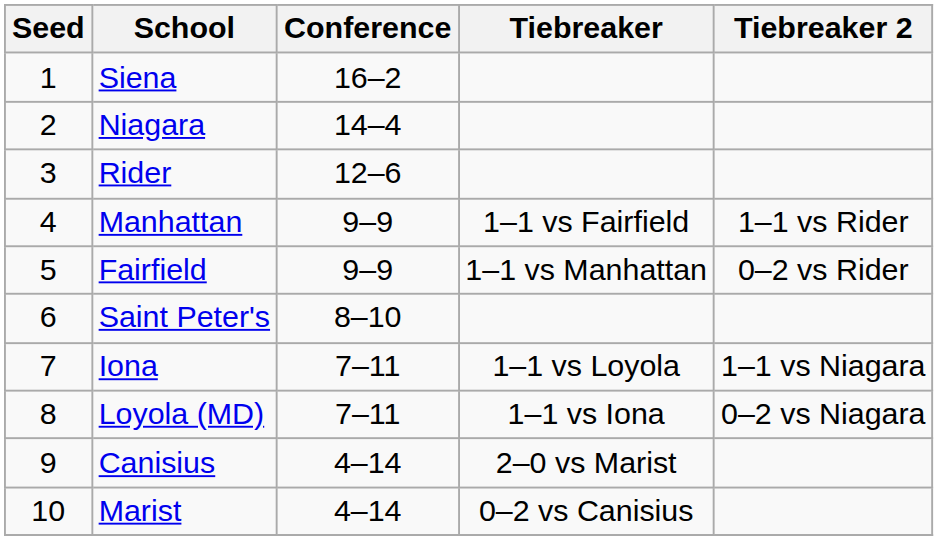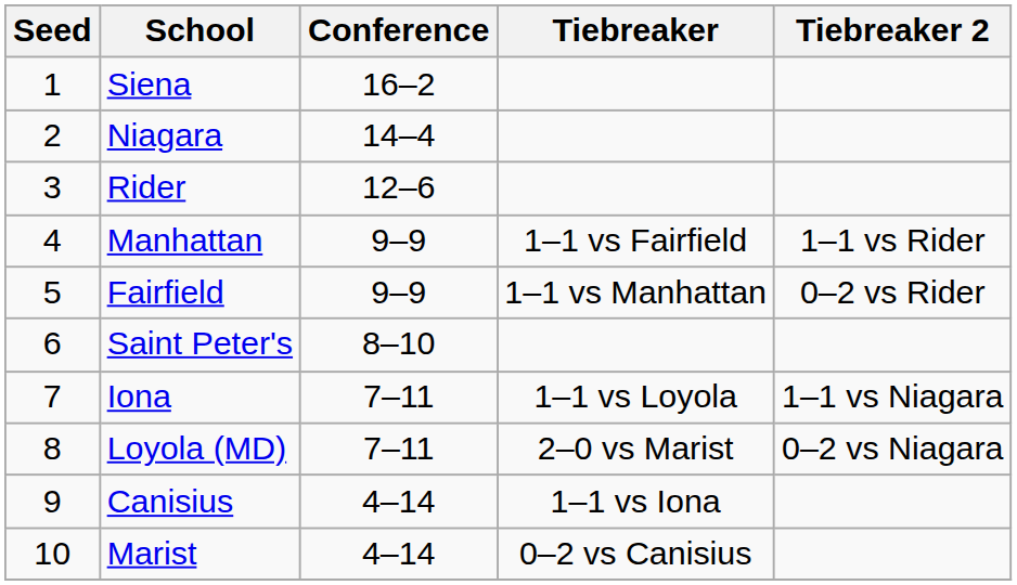 <table class="wikitable" style="text-align:center">
 <tr>
 <th>Seed</th>
 <th>School</th>
 <th>Conference</th>
 <th>Tiebreaker</th>
 <th>Tiebreaker 2</th>
 </tr>
 <tr>
 <td>1</td>
 <td align=left><a href='#'>Siena</a></td>
 <td>16–2</td>
 <td></td>
 <td></td>
 </tr>
 <tr>
 <td>2</td>
 <td align=left><a href='#'>Niagara</a></td>
 <td>14–4</td>
 <td></td>
 <td></td>
 </tr>
 <tr>
 <td>3</td>
 <td align=left><a href='#'>Rider</a></td>
 <td>12–6</td>
 <td></td>
 <td></td>
 </tr>
 <tr>
 <td>4</td>
 <td align=left><a href='#'>Manhattan</a></td>
 <td>9–9</td>
 <td>1–1 vs Fairfield</td>
 <td>1–1 vs Rider</td>
 </tr>
 <tr>
 <td>5</td>
 <td align=left><a href='#'>Fairfield</a></td>
 <td>9–9</td>
 <td>1–1 vs Manhattan</td>
 <td>0–2 vs Rider</td>
 </tr>
 <tr>
 <td>6</td>
 <td align=left><a href='#'>Saint Peter's</a></td>
 <td>8–10</td>
 <td></td>
 <td></td>
 </tr>
 <tr>
 <td>7</td>
 <td align=left><a href='#'>Iona</a></td>
 <td>7–11</td>
 <td>1–1 vs Loyola</td>
 <td>1–1 vs Niagara</td>
 </tr>
 <tr>
 <td>8</td>
 <td align=left><a href='#'>Loyola (MD)</a></td>
 <td>7–11</td>
-<td>1–1 vs Iona</td>
+<td>2–0 vs Marist</td>
 <td>0–2 vs Niagara</td>
 </tr>
 <tr>
 <td>9</td>
 <td align=left><a href='#'>Canisius</a></td>
 <td>4–14</td>
-<td>2–0 vs Marist</td>
+<td>1–1 vs Iona</td>
 <td></td>
 </tr>
 <tr>
 <td>10</td>
 <td align=left><a href='#'>Marist</a></td>
 <td>4–14</td>
 <td>0–2 vs Canisius</td>
 <td></td>
 </tr>
 <tr>
 </tr>
 </table>
